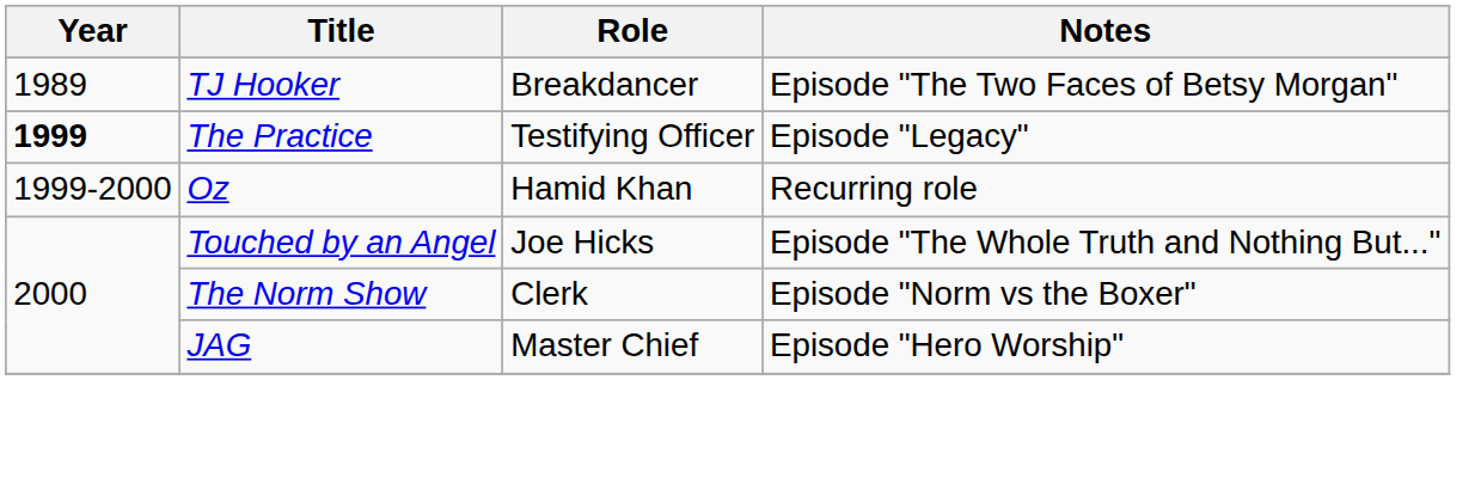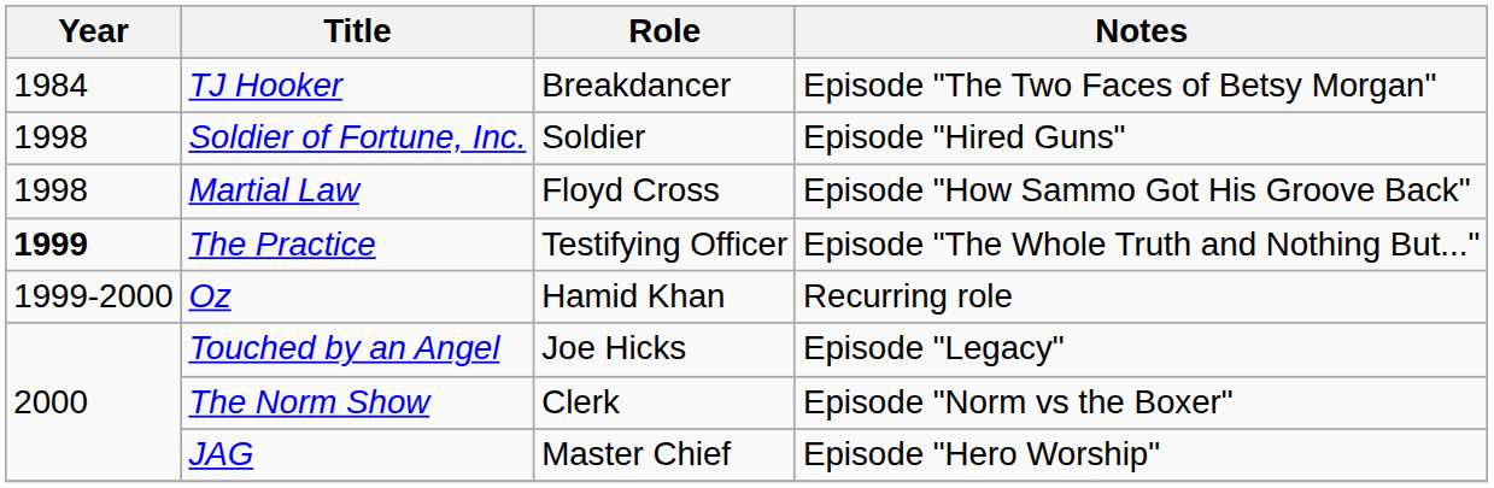 <table class="wikitable sortable">
 <tr>
 <th>Year</th>
 <th>Title</th>
 <th>Role</th>
 <th class="unsortable">Notes</th>
 </tr>
 <tr>
-<td>1989</td>
+<td>1984</td>
 <td><em><a href='#'>TJ Hooker</a></em></td>
 <td>Breakdancer</td>
 <td>Episode "The Two Faces of Betsy Morgan"</td>
 </tr>
 <tr>
+<td>1998</td>
+<td><em><a href='#'>Soldier of Fortune, Inc.</a></em></td>
+<td>Soldier</td>
+<td>Episode "Hired Guns"</td>
+</tr>
+<tr>
+<td>1998</td>
+<td><em><a href='#'>Martial Law</a></em></td>
+<td>Floyd Cross</td>
+<td>Episode "How Sammo Got His Groove Back"</td>
+</tr>
+<tr>
 <td><strong>1999</strong></td>
 <td><em><a href='#'>The Practice</a></em></td>
 <td>Testifying Officer</td>
-<td>Episode "Legacy"</td>
+<td>Episode "The Whole Truth and Nothing But..."</td>
 </tr>
 <tr>
 <td>1999-2000</td>
 <td><em><a href='#'>Oz</a></em></td>
 <td>Hamid Khan</td>
 <td>Recurring role</td>
 </tr>
 <tr>
 <td rowspan=3>2000</td>
 <td><em><a href='#'>Touched by an Angel</a></em></td>
 <td>Joe Hicks</td>
-<td>Episode "The Whole Truth and Nothing But..."</td>
+<td>Episode "Legacy"</td>
 </tr>
 <tr>
 <td><em><a href='#'>The Norm Show</a></em></td>
 <td>Clerk</td>
 <td>Episode "Norm vs the Boxer"</td>
 </tr>
 <tr>
 <td><em><a href='#'>JAG</a></em></td>
 <td>Master Chief</td>
 <td>Episode "Hero Worship"</td>
 </tr>
 <tr>
 </tr>
 </table>
